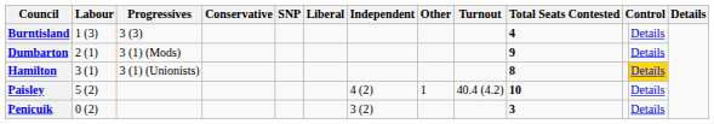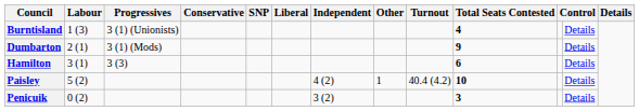 <table class="wikitable">
 <tr>
 <th scope="col">Council</th>
 <th scope="col">Labour</th>
 <th scope="col">Progressives</th>
 <th scope="col">Conservative</th>
 <th scope="col">SNP</th>
 <th scope="col">Liberal</th>
 <th scope="col">Independent</th>
 <th scope="col">Other</th>
 <th scope="col">Turnout</th>
 <th scope="col">Total Seats Contested</th>
 <th scope="col" colspan=2>Control<br></th>
 <th scope="col">Details</th>
 </tr>
 <tr>
 <th scope="row" style="text-align: left;"><a href='#'>Burntisland</a></th>
 <td>1 (3)</td>
-<td>3 (3)</td>
+<td>3 (1) (Unionists)</td>
 <td></td>
 <td></td>
 <td></td>
 <td></td>
 <td></td>
 <td></td>
 <td><strong>4</strong></td>
 <td></td>
 <td><a href='#'>Details</a></td>
 </tr>
 <tr>
 <th scope="row" style="text-align: left;"><a href='#'>Dumbarton</a></th>
 <td>2 (1)</td>
 <td>3 (1) (Mods)</td>
 <td></td>
 <td></td>
 <td></td>
 <td></td>
 <td></td>
 <td></td>
 <td><strong>9</strong></td>
 <td></td>
 <td><a href='#'>Details</a></td>
 </tr>
 <tr>
 <th scope="row" style="text-align: left;"><a href='#'>Hamilton</a></th>
 <td>3 (1)</td>
-<td>3 (1) (Unionists)</td>
+<td>3 (3)</td>
 <td></td>
 <td></td>
 <td></td>
 <td></td>
 <td></td>
 <td></td>
-<td><strong>8</strong></td>
+<td><strong>6</strong></td>
 <td></td>
-<td style="background: gold;"><a href='#'>Details</a></td>
+<td><a href='#'>Details</a></td>
 </tr>
 <tr>
 <th scope="row" style="text-align: left;"><a href='#'>Paisley</a></th>
 <td>5 (2)</td>
 <td></td>
 <td></td>
 <td></td>
 <td></td>
 <td>4 (2)</td>
 <td>1</td>
 <td>40.4 (4.2)</td>
 <td><strong>10</strong></td>
 <td></td>
 <td><a href='#'>Details</a></td>
 </tr>
 <tr>
 <th scope="row" style="text-align: left;"><a href='#'>Penicuik</a></th>
 <td>0 (2)</td>
 <td></td>
 <td></td>
 <td></td>
 <td></td>
 <td>3 (2)</td>
 <td></td>
 <td></td>
 <td><strong>3</strong></td>
 <td></td>
 <td><a href='#'>Details</a></td>
 </tr>
 </table>
